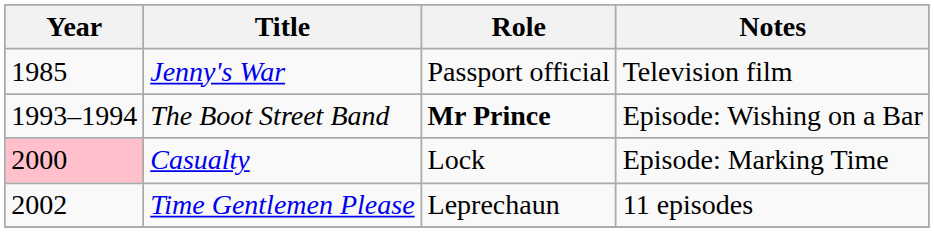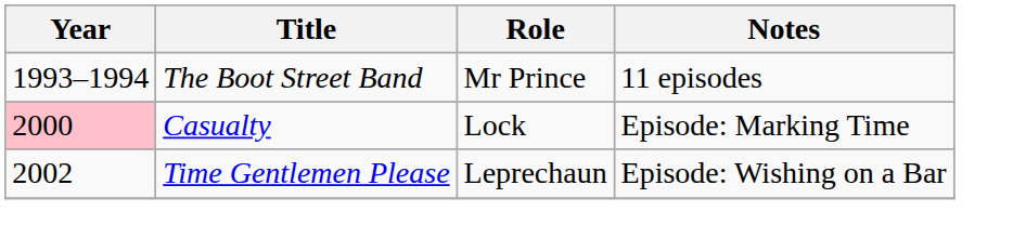 <table class="wikitable">
 <tr>
 <th>Year</th>
 <th>Title</th>
 <th>Role</th>
 <th>Notes</th>
 </tr>
 <tr>
-<td>1985</td>
-<td><em><a href='#'>Jenny's War</a></em></td>
-<td>Passport official</td>
-<td>Television film</td>
-</tr>
-<tr>
 <td>1993–1994</td>
 <td><em>The Boot Street Band</em></td>
-<td><strong>Mr Prince</strong></td>
-<td>Episode: Wishing on a Bar</td>
+<td>Mr Prince</td>
+<td>11 episodes</td>
 </tr>
 <tr>
 <td style="background: pink;">2000</td>
 <td><em><a href='#'>Casualty</a></em></td>
 <td>Lock</td>
 <td>Episode: Marking Time</td>
 </tr>
 <tr>
 <td>2002</td>
 <td><em><a href='#'>Time Gentlemen Please</a></em></td>
 <td>Leprechaun</td>
-<td>11 episodes</td>
+<td>Episode: Wishing on a Bar</td>
 </tr>
 <tr>
 </tr>
 </table>
